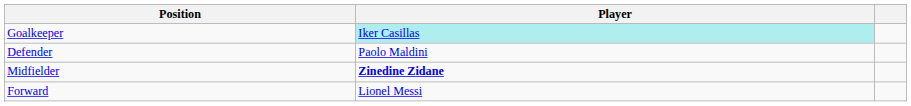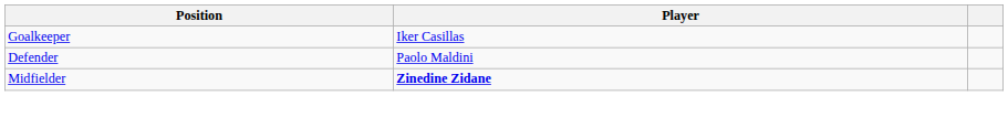 <table class="wikitable mw-collapsible mw-uncollapsed" style="width:75%;">
 <tr>
 <th>Position</th>
 <th>Player</th>
 <th></th>
 </tr>
 <tr>
 <td><a href='#'>Goalkeeper</a></td>
-<td style="background: paleturquoise;"><a href='#'>Iker Casillas</a></td>
+<td><a href='#'>Iker Casillas</a></td>
 <td></td>
 </tr>
 <tr>
 <td><a href='#'>Defender</a></td>
 <td><a href='#'>Paolo Maldini</a></td>
 <td></td>
 </tr>
 <tr>
 <td><a href='#'>Midfielder</a></td>
 <td><strong><a href='#'>Zinedine Zidane</a></strong></td>
 <td></td>
 </tr>
-<tr>
-<td><a href='#'>Forward</a></td>
-<td><a href='#'>Lionel Messi</a></td>
-<td></td>
-</tr>
 </table>
